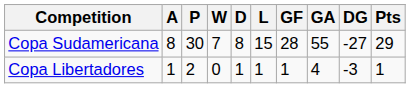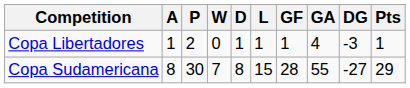 <table class="wikitable">
 <tr>
 <th><strong>Competition</strong></th>
 <th>A</th>
 <th>P</th>
 <th>W</th>
 <th>D</th>
 <th>L</th>
 <th>GF</th>
 <th>GA</th>
 <th>DG</th>
 <th>Pts</th>
 </tr>
 <tr>
+<td><a href='#'>Copa Libertadores</a></td>
+<td>1</td>
+<td>2</td>
+<td>0</td>
+<td>1</td>
+<td>1</td>
+<td>1</td>
+<td>4</td>
+<td>-3</td>
+<td>1</td>
+</tr>
+<tr>
 <td><a href='#'>Copa Sudamericana</a></td>
 <td>8</td>
 <td>30</td>
 <td>7</td>
 <td>8</td>
 <td>15</td>
 <td>28</td>
 <td>55</td>
 <td>-27</td>
 <td>29</td>
 </tr>
-<tr>
-<td><a href='#'>Copa Libertadores</a></td>
-<td>1</td>
-<td>2</td>
-<td>0</td>
-<td>1</td>
-<td>1</td>
-<td>1</td>
-<td>4</td>
-<td>-3</td>
-<td>1</td>
-</tr>
 </table>
